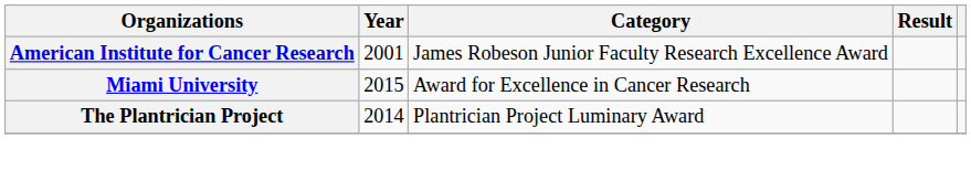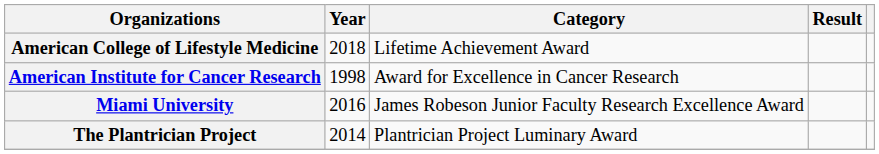 <table class="wikitable plainrowheaders sortable">
 <tr>
 <th scope="col">Organizations</th>
 <th scope="col">Year</th>
 <th scope="col">Category</th>
 <th scope="col">Result</th>
 <th scope="col" class="unsortable"></th>
 </tr>
 <tr>
+<th scope="row">American College of Lifestyle Medicine</th>
+<td style="text-align:center;">2018</td>
+<td>Lifetime Achievement Award</td>
+<td></td>
+<td style="text-align:center;"></td>
+</tr>
+<tr>
 <th scope="row"><a href='#'>American Institute for Cancer Research</a></th>
-<td style="text-align:center;">2001</td>
-<td>James Robeson Junior Faculty Research Excellence Award</td>
+<td style="text-align:center;">1998</td>
+<td>Award for Excellence in Cancer Research</td>
 <td></td>
 <td style="text-align:center;"></td>
 </tr>
 <tr>
 <th scope="row"><a href='#'>Miami University</a></th>
-<td style="text-align:center;">2015</td>
-<td>Award for Excellence in Cancer Research</td>
+<td style="text-align:center;">2016</td>
+<td>James Robeson Junior Faculty Research Excellence Award</td>
 <td></td>
 <td style="text-align:center;"></td>
 </tr>
 <tr>
 <th scope="row">The Plantrician Project</th>
 <td style="text-align:center;">2014</td>
 <td>Plantrician Project Luminary Award</td>
 <td></td>
 <td style="text-align:center;"></td>
 </tr>
 <tr>
 </tr>
 </table>
